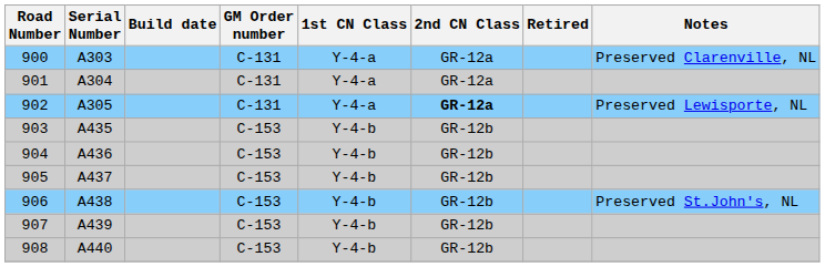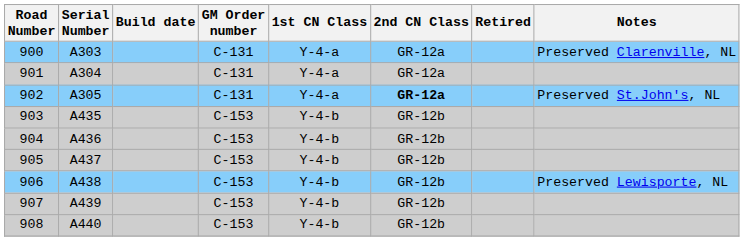 <table class="wikitable sortable">
 <tr>
 <th>Road<br>Number</th>
 <th>Serial<br>Number</th>
 <th>Build date</th>
 <th>GM Order<br>number</th>
 <th>1st CN Class</th>
 <th>2nd CN Class</th>
 <th>Retired</th>
 <th>Notes</th>
 </tr>
 <tr style="text-align:center; background-color:#87cefa">
 <td>900</td>
 <td>A303</td>
 <td></td>
 <td>C-131</td>
 <td>Y-4-a</td>
 <td>GR-12a</td>
 <td></td>
 <td style=text-align:left>Preserved <a href='#'>Clarenville</a>, NL</td>
 </tr>
 <tr style="text-align:center; background-color:#cecece">
 <td>901</td>
 <td>A304</td>
 <td></td>
 <td>C-131</td>
 <td>Y-4-a</td>
 <td>GR-12a</td>
 <td></td>
 <td style=text-align:left> </td>
 </tr>
 <tr style="text-align:center; background-color:#87cefa">
 <td>902</td>
 <td>A305</td>
 <td></td>
 <td>C-131</td>
 <td>Y-4-a</td>
 <td><strong>GR-12a</strong></td>
 <td></td>
-<td style=text-align:left>Preserved <a href='#'>Lewisporte</a>, NL</td>
+<td style=text-align:left>Preserved <a href='#'>St.John's</a>, NL</td>
 </tr>
 <tr style="text-align:center; background-color:#cecece">
 <td>903</td>
 <td>A435</td>
 <td></td>
 <td>C-153</td>
 <td>Y-4-b</td>
 <td>GR-12b</td>
 <td></td>
 <td style=text-align:left> </td>
 </tr>
 <tr style="text-align:center; background-color:#cecece">
 <td>904</td>
 <td>A436</td>
 <td></td>
 <td>C-153</td>
 <td>Y-4-b</td>
 <td>GR-12b</td>
 <td></td>
 <td style=text-align:left> </td>
 </tr>
 <tr style="text-align:center; background-color:#cecece">
 <td>905</td>
 <td>A437</td>
 <td></td>
 <td>C-153</td>
 <td>Y-4-b</td>
 <td>GR-12b</td>
 <td></td>
 <td style=text-align:left> </td>
 </tr>
 <tr style="text-align:center; background-color:#87cefa">
 <td>906</td>
 <td>A438</td>
 <td></td>
 <td>C-153</td>
 <td>Y-4-b</td>
 <td>GR-12b</td>
 <td></td>
-<td style=text-align:left>Preserved <a href='#'>St.John's</a>, NL</td>
+<td style=text-align:left>Preserved <a href='#'>Lewisporte</a>, NL</td>
 </tr>
 <tr style="text-align:center; background-color:#cecece">
 <td>907</td>
 <td>A439</td>
 <td></td>
 <td>C-153</td>
 <td>Y-4-b</td>
 <td>GR-12b</td>
 <td></td>
 <td style=text-align:left> </td>
 </tr>
 <tr style="text-align:center; background-color:#cecece">
 <td>908</td>
 <td>A440</td>
 <td></td>
 <td>C-153</td>
 <td>Y-4-b</td>
 <td>GR-12b</td>
 <td></td>
 <td style=text-align:left> </td>
 </tr>
 <tr>
 </tr>
 </table>
